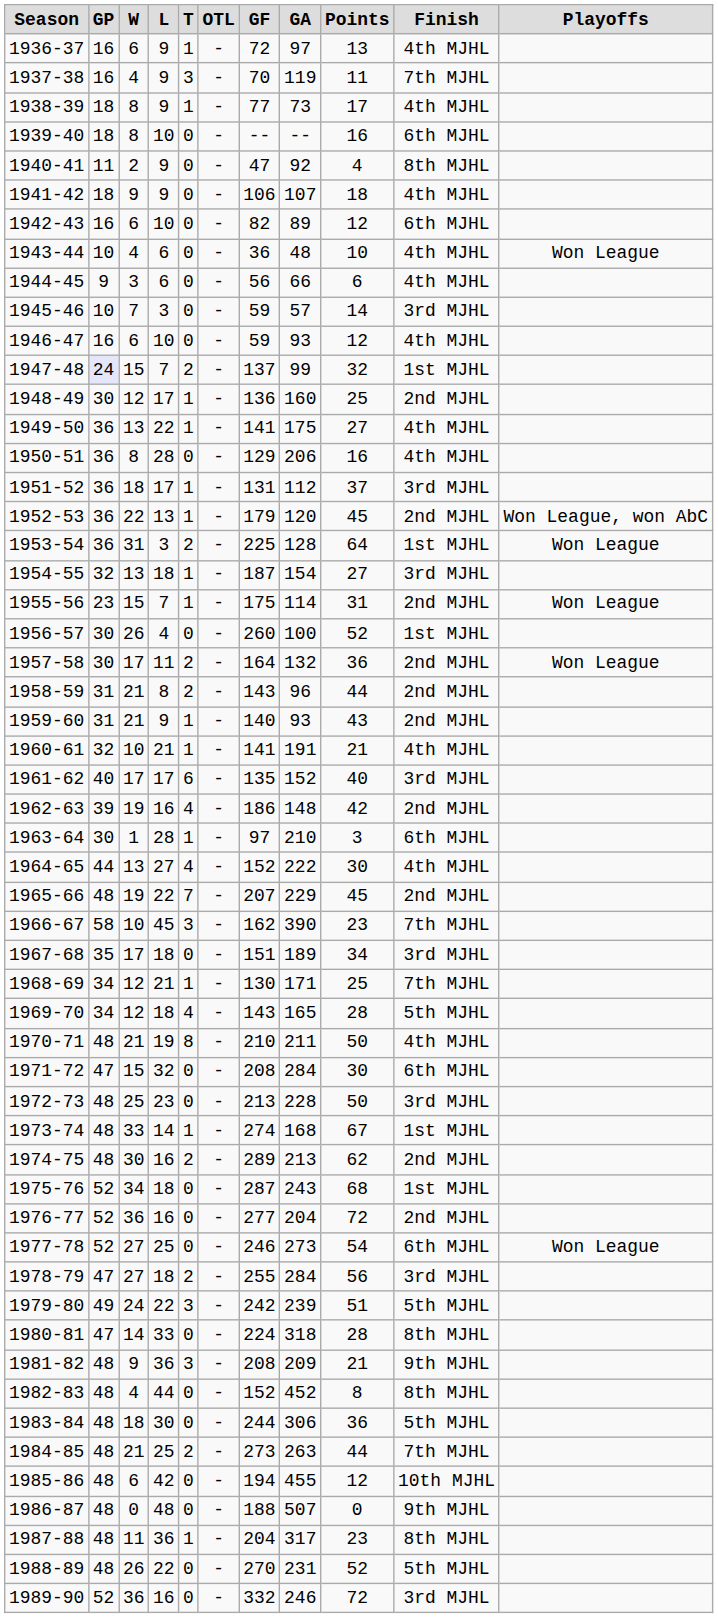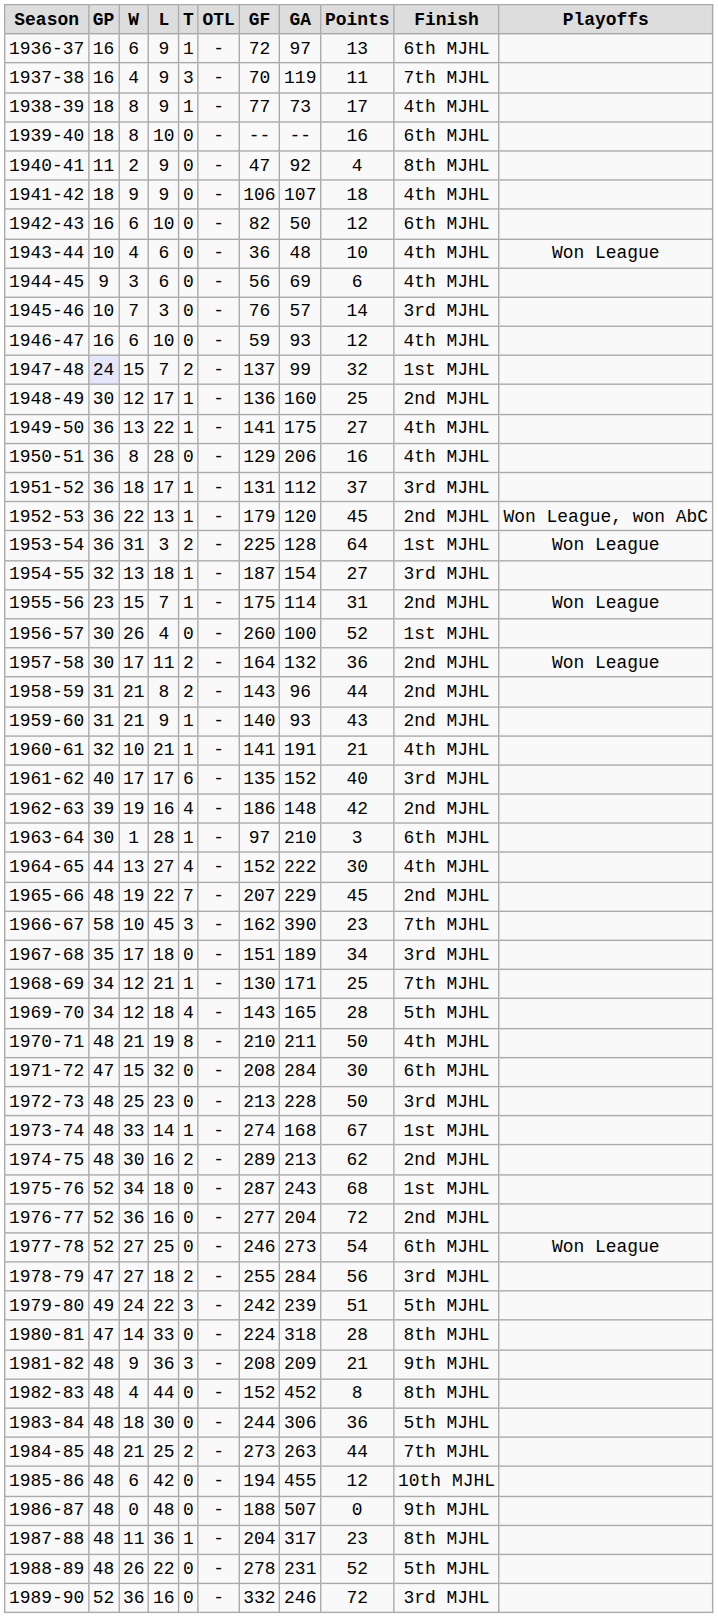 <table class="wikitable">
 <tr align="center"  bgcolor="#dddddd">
 <td><strong>Season</strong></td>
 <td><strong>GP </strong></td>
 <td><strong> W </strong></td>
 <td><strong> L </strong></td>
 <td><strong> T </strong></td>
 <td><strong>OTL</strong></td>
 <td><strong>GF </strong></td>
 <td><strong>GA </strong></td>
 <td><strong>Points</strong></td>
 <td><strong>Finish</strong></td>
 <td><strong>Playoffs</strong></td>
 </tr>
 <tr align="center">
 <td>1936-37</td>
 <td>16</td>
 <td>6</td>
 <td>9</td>
 <td>1</td>
 <td>-</td>
 <td>72</td>
 <td>97</td>
 <td>13</td>
-<td>4th MJHL</td>
+<td>6th MJHL</td>
 <td></td>
 </tr>
 <tr align="center">
 <td>1937-38</td>
 <td>16</td>
 <td>4</td>
 <td>9</td>
 <td>3</td>
 <td>-</td>
 <td>70</td>
 <td>119</td>
 <td>11</td>
 <td>7th MJHL</td>
 <td></td>
 </tr>
 <tr align="center">
 <td>1938-39</td>
 <td>18</td>
 <td>8</td>
 <td>9</td>
 <td>1</td>
 <td>-</td>
 <td>77</td>
 <td>73</td>
 <td>17</td>
 <td>4th MJHL</td>
 <td></td>
 </tr>
 <tr align="center">
 <td>1939-40</td>
 <td>18</td>
 <td>8</td>
 <td>10</td>
 <td>0</td>
 <td>-</td>
 <td>--</td>
 <td>--</td>
 <td>16</td>
 <td>6th MJHL</td>
 <td></td>
 </tr>
 <tr align="center">
 <td>1940-41</td>
 <td>11</td>
 <td>2</td>
 <td>9</td>
 <td>0</td>
 <td>-</td>
 <td>47</td>
 <td>92</td>
 <td>4</td>
 <td>8th MJHL</td>
 <td></td>
 </tr>
 <tr align="center">
 <td>1941-42</td>
 <td>18</td>
 <td>9</td>
 <td>9</td>
 <td>0</td>
 <td>-</td>
 <td>106</td>
 <td>107</td>
 <td>18</td>
 <td>4th MJHL</td>
 <td></td>
 </tr>
 <tr align="center">
 <td>1942-43</td>
 <td>16</td>
 <td>6</td>
 <td>10</td>
 <td>0</td>
 <td>-</td>
 <td>82</td>
-<td>89</td>
+<td>50</td>
 <td>12</td>
 <td>6th MJHL</td>
 <td></td>
 </tr>
 <tr align="center">
 <td>1943-44</td>
 <td>10</td>
 <td>4</td>
 <td>6</td>
 <td>0</td>
 <td>-</td>
 <td>36</td>
 <td>48</td>
 <td>10</td>
 <td>4th MJHL</td>
 <td>Won League</td>
 </tr>
 <tr align="center">
 <td>1944-45</td>
 <td>9</td>
 <td>3</td>
 <td>6</td>
 <td>0</td>
 <td>-</td>
 <td>56</td>
-<td>66</td>
+<td>69</td>
 <td>6</td>
 <td>4th MJHL</td>
 <td></td>
 </tr>
 <tr align="center">
 <td>1945-46</td>
 <td>10</td>
 <td>7</td>
 <td>3</td>
 <td>0</td>
 <td>-</td>
-<td>59</td>
+<td>76</td>
 <td>57</td>
 <td>14</td>
 <td>3rd MJHL</td>
 <td></td>
 </tr>
 <tr align="center">
 <td>1946-47</td>
 <td>16</td>
 <td>6</td>
 <td>10</td>
 <td>0</td>
 <td>-</td>
 <td>59</td>
 <td>93</td>
 <td>12</td>
 <td>4th MJHL</td>
 <td></td>
 </tr>
 <tr align="center">
 <td>1947-48</td>
 <td style="background: lavender;">24</td>
 <td>15</td>
 <td>7</td>
 <td>2</td>
 <td>-</td>
 <td>137</td>
 <td>99</td>
 <td>32</td>
 <td>1st MJHL</td>
 <td></td>
 </tr>
 <tr align="center">
 <td>1948-49</td>
 <td>30</td>
 <td>12</td>
 <td>17</td>
 <td>1</td>
 <td>-</td>
 <td>136</td>
 <td>160</td>
 <td>25</td>
 <td>2nd MJHL</td>
 <td></td>
 </tr>
 <tr align="center">
 <td>1949-50</td>
 <td>36</td>
 <td>13</td>
 <td>22</td>
 <td>1</td>
 <td>-</td>
 <td>141</td>
 <td>175</td>
 <td>27</td>
 <td>4th MJHL</td>
 <td></td>
 </tr>
 <tr align="center">
 <td>1950-51</td>
 <td>36</td>
 <td>8</td>
 <td>28</td>
 <td>0</td>
 <td>-</td>
 <td>129</td>
 <td>206</td>
 <td>16</td>
 <td>4th MJHL</td>
 <td></td>
 </tr>
 <tr align="center">
 <td>1951-52</td>
 <td>36</td>
 <td>18</td>
 <td>17</td>
 <td>1</td>
 <td>-</td>
 <td>131</td>
 <td>112</td>
 <td>37</td>
 <td>3rd MJHL</td>
 <td></td>
 </tr>
 <tr align="center">
 <td>1952-53</td>
 <td>36</td>
 <td>22</td>
 <td>13</td>
 <td>1</td>
 <td>-</td>
 <td>179</td>
 <td>120</td>
 <td>45</td>
 <td>2nd MJHL</td>
 <td>Won League, won AbC</td>
 </tr>
 <tr align="center">
 <td>1953-54</td>
 <td>36</td>
 <td>31</td>
 <td>3</td>
 <td>2</td>
 <td>-</td>
 <td>225</td>
 <td>128</td>
 <td>64</td>
 <td>1st MJHL</td>
 <td>Won League</td>
 </tr>
 <tr align="center">
 <td>1954-55</td>
 <td>32</td>
 <td>13</td>
 <td>18</td>
 <td>1</td>
 <td>-</td>
 <td>187</td>
 <td>154</td>
 <td>27</td>
 <td>3rd MJHL</td>
 <td></td>
 </tr>
 <tr align="center">
 <td>1955-56</td>
 <td>23</td>
 <td>15</td>
 <td>7</td>
 <td>1</td>
 <td>-</td>
 <td>175</td>
 <td>114</td>
 <td>31</td>
 <td>2nd MJHL</td>
 <td>Won League</td>
 </tr>
 <tr align="center">
 <td>1956-57</td>
 <td>30</td>
 <td>26</td>
 <td>4</td>
 <td>0</td>
 <td>-</td>
 <td>260</td>
 <td>100</td>
 <td>52</td>
 <td>1st MJHL</td>
 <td></td>
 </tr>
 <tr align="center">
 <td>1957-58</td>
 <td>30</td>
 <td>17</td>
 <td>11</td>
 <td>2</td>
 <td>-</td>
 <td>164</td>
 <td>132</td>
 <td>36</td>
 <td>2nd MJHL</td>
 <td>Won League</td>
 </tr>
 <tr align="center">
 <td>1958-59</td>
 <td>31</td>
 <td>21</td>
 <td>8</td>
 <td>2</td>
 <td>-</td>
 <td>143</td>
 <td>96</td>
 <td>44</td>
 <td>2nd MJHL</td>
 <td></td>
 </tr>
 <tr align="center">
 <td>1959-60</td>
 <td>31</td>
 <td>21</td>
 <td>9</td>
 <td>1</td>
 <td>-</td>
 <td>140</td>
 <td>93</td>
 <td>43</td>
 <td>2nd MJHL</td>
 <td></td>
 </tr>
 <tr align="center">
 <td>1960-61</td>
 <td>32</td>
 <td>10</td>
 <td>21</td>
 <td>1</td>
 <td>-</td>
 <td>141</td>
 <td>191</td>
 <td>21</td>
 <td>4th MJHL</td>
 <td></td>
 </tr>
 <tr align="center">
 <td>1961-62</td>
 <td>40</td>
 <td>17</td>
 <td>17</td>
 <td>6</td>
 <td>-</td>
 <td>135</td>
 <td>152</td>
 <td>40</td>
 <td>3rd MJHL</td>
 <td></td>
 </tr>
 <tr align="center">
 <td>1962-63</td>
 <td>39</td>
 <td>19</td>
 <td>16</td>
 <td>4</td>
 <td>-</td>
 <td>186</td>
 <td>148</td>
 <td>42</td>
 <td>2nd MJHL</td>
 <td></td>
 </tr>
 <tr align="center">
 <td>1963-64</td>
 <td>30</td>
 <td>1</td>
 <td>28</td>
 <td>1</td>
 <td>-</td>
 <td>97</td>
 <td>210</td>
 <td>3</td>
 <td>6th MJHL</td>
 <td></td>
 </tr>
 <tr align="center">
 <td>1964-65</td>
 <td>44</td>
 <td>13</td>
 <td>27</td>
 <td>4</td>
 <td>-</td>
 <td>152</td>
 <td>222</td>
 <td>30</td>
 <td>4th MJHL</td>
 <td></td>
 </tr>
 <tr align="center">
 <td>1965-66</td>
 <td>48</td>
 <td>19</td>
 <td>22</td>
 <td>7</td>
 <td>-</td>
 <td>207</td>
 <td>229</td>
 <td>45</td>
 <td>2nd MJHL</td>
 <td></td>
 </tr>
 <tr align="center">
 <td>1966-67</td>
 <td>58</td>
 <td>10</td>
 <td>45</td>
 <td>3</td>
 <td>-</td>
 <td>162</td>
 <td>390</td>
 <td>23</td>
 <td>7th MJHL</td>
 <td></td>
 </tr>
 <tr align="center">
 <td>1967-68</td>
 <td>35</td>
 <td>17</td>
 <td>18</td>
 <td>0</td>
 <td>-</td>
 <td>151</td>
 <td>189</td>
 <td>34</td>
 <td>3rd MJHL</td>
 <td></td>
 </tr>
 <tr align="center">
 <td>1968-69</td>
 <td>34</td>
 <td>12</td>
 <td>21</td>
 <td>1</td>
 <td>-</td>
 <td>130</td>
 <td>171</td>
 <td>25</td>
 <td>7th MJHL</td>
 <td></td>
 </tr>
 <tr align="center">
 <td>1969-70</td>
 <td>34</td>
 <td>12</td>
 <td>18</td>
 <td>4</td>
 <td>-</td>
 <td>143</td>
 <td>165</td>
 <td>28</td>
 <td>5th MJHL</td>
 <td></td>
 </tr>
 <tr align="center">
 <td>1970-71</td>
 <td>48</td>
 <td>21</td>
 <td>19</td>
 <td>8</td>
 <td>-</td>
 <td>210</td>
 <td>211</td>
 <td>50</td>
 <td>4th MJHL</td>
 <td></td>
 </tr>
 <tr align="center">
 <td>1971-72</td>
 <td>47</td>
 <td>15</td>
 <td>32</td>
 <td>0</td>
 <td>-</td>
 <td>208</td>
 <td>284</td>
 <td>30</td>
 <td>6th MJHL</td>
 <td></td>
 </tr>
 <tr align="center">
 <td>1972-73</td>
 <td>48</td>
 <td>25</td>
 <td>23</td>
 <td>0</td>
 <td>-</td>
 <td>213</td>
 <td>228</td>
 <td>50</td>
 <td>3rd MJHL</td>
 <td></td>
 </tr>
 <tr align="center">
 <td>1973-74</td>
 <td>48</td>
 <td>33</td>
 <td>14</td>
 <td>1</td>
 <td>-</td>
 <td>274</td>
 <td>168</td>
 <td>67</td>
 <td>1st MJHL</td>
 <td></td>
 </tr>
 <tr align="center">
 <td>1974-75</td>
 <td>48</td>
 <td>30</td>
 <td>16</td>
 <td>2</td>
 <td>-</td>
 <td>289</td>
 <td>213</td>
 <td>62</td>
 <td>2nd MJHL</td>
 <td></td>
 </tr>
 <tr align="center">
 <td>1975-76</td>
 <td>52</td>
 <td>34</td>
 <td>18</td>
 <td>0</td>
 <td>-</td>
 <td>287</td>
 <td>243</td>
 <td>68</td>
 <td>1st MJHL</td>
 <td></td>
 </tr>
 <tr align="center">
 <td>1976-77</td>
 <td>52</td>
 <td>36</td>
 <td>16</td>
 <td>0</td>
 <td>-</td>
 <td>277</td>
 <td>204</td>
 <td>72</td>
 <td>2nd MJHL</td>
 <td></td>
 </tr>
 <tr align="center">
 <td>1977-78</td>
 <td>52</td>
 <td>27</td>
 <td>25</td>
 <td>0</td>
 <td>-</td>
 <td>246</td>
 <td>273</td>
 <td>54</td>
 <td>6th MJHL</td>
 <td>Won League</td>
 </tr>
 <tr align="center">
 <td>1978-79</td>
 <td>47</td>
 <td>27</td>
 <td>18</td>
 <td>2</td>
 <td>-</td>
 <td>255</td>
 <td>284</td>
 <td>56</td>
 <td>3rd MJHL</td>
 <td></td>
 </tr>
 <tr align="center">
 <td>1979-80</td>
 <td>49</td>
 <td>24</td>
 <td>22</td>
 <td>3</td>
 <td>-</td>
 <td>242</td>
 <td>239</td>
 <td>51</td>
 <td>5th MJHL</td>
 <td></td>
 </tr>
 <tr align="center">
 <td>1980-81</td>
 <td>47</td>
 <td>14</td>
 <td>33</td>
 <td>0</td>
 <td>-</td>
 <td>224</td>
 <td>318</td>
 <td>28</td>
 <td>8th MJHL</td>
 <td></td>
 </tr>
 <tr align="center">
 <td>1981-82</td>
 <td>48</td>
 <td>9</td>
 <td>36</td>
 <td>3</td>
 <td>-</td>
 <td>208</td>
 <td>209</td>
 <td>21</td>
 <td>9th MJHL</td>
 <td></td>
 </tr>
 <tr align="center">
 <td>1982-83</td>
 <td>48</td>
 <td>4</td>
 <td>44</td>
 <td>0</td>
 <td>-</td>
 <td>152</td>
 <td>452</td>
 <td>8</td>
 <td>8th MJHL</td>
 <td></td>
 </tr>
 <tr align="center">
 <td>1983-84</td>
 <td>48</td>
 <td>18</td>
 <td>30</td>
 <td>0</td>
 <td>-</td>
 <td>244</td>
 <td>306</td>
 <td>36</td>
 <td>5th MJHL</td>
 <td></td>
 </tr>
 <tr align="center">
 <td>1984-85</td>
 <td>48</td>
 <td>21</td>
 <td>25</td>
 <td>2</td>
 <td>-</td>
 <td>273</td>
 <td>263</td>
 <td>44</td>
 <td>7th MJHL</td>
 <td></td>
 </tr>
 <tr align="center">
 <td>1985-86</td>
 <td>48</td>
 <td>6</td>
 <td>42</td>
 <td>0</td>
 <td>-</td>
 <td>194</td>
 <td>455</td>
 <td>12</td>
 <td>10th MJHL</td>
 <td></td>
 </tr>
 <tr align="center">
 <td>1986-87</td>
 <td>48</td>
 <td>0</td>
 <td>48</td>
 <td>0</td>
 <td>-</td>
 <td>188</td>
 <td>507</td>
 <td>0</td>
 <td>9th MJHL</td>
 <td></td>
 </tr>
 <tr align="center">
 <td>1987-88</td>
 <td>48</td>
 <td>11</td>
 <td>36</td>
 <td>1</td>
 <td>-</td>
 <td>204</td>
 <td>317</td>
 <td>23</td>
 <td>8th MJHL</td>
 <td></td>
 </tr>
 <tr align="center">
 <td>1988-89</td>
 <td>48</td>
 <td>26</td>
 <td>22</td>
 <td>0</td>
 <td>-</td>
-<td>270</td>
+<td>278</td>
 <td>231</td>
 <td>52</td>
 <td>5th MJHL</td>
 <td></td>
 </tr>
 <tr align="center">
 <td>1989-90</td>
 <td>52</td>
 <td>36</td>
 <td>16</td>
 <td>0</td>
 <td>-</td>
 <td>332</td>
 <td>246</td>
 <td>72</td>
 <td>3rd MJHL</td>
 <td></td>
 </tr>
 </table>
